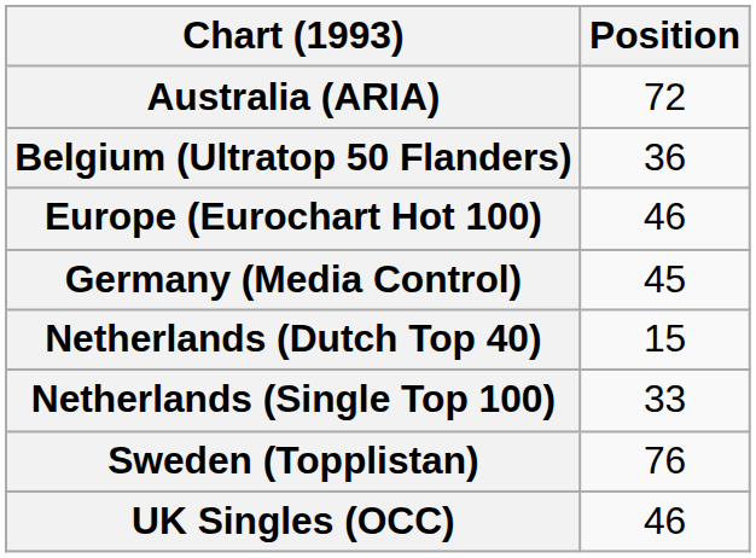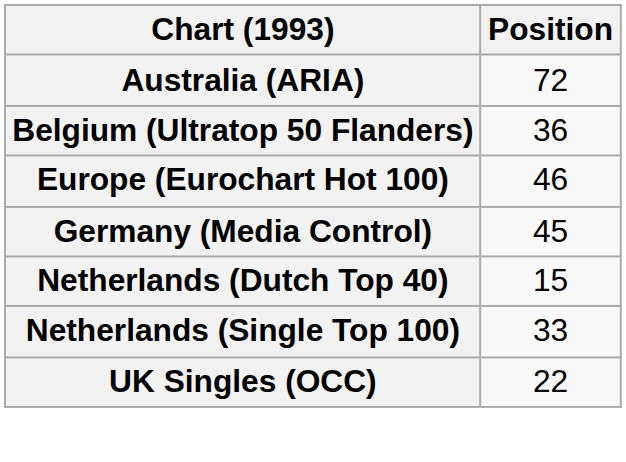 <table class="wikitable sortable plainrowheaders" style="text-align:center">
 <tr>
 <th scope="col">Chart (1993)</th>
 <th scope="col">Position</th>
 </tr>
 <tr>
 <th scope="row">Australia (ARIA)</th>
 <td>72</td>
 </tr>
 <tr>
 <th scope="row">Belgium (Ultratop 50 Flanders)</th>
 <td>36</td>
 </tr>
 <tr>
 <th scope="row">Europe (Eurochart Hot 100)</th>
 <td>46</td>
 </tr>
 <tr>
 <th scope="row">Germany (Media Control)</th>
 <td>45</td>
 </tr>
 <tr>
 <th scope="row">Netherlands (Dutch Top 40)</th>
 <td>15</td>
 </tr>
 <tr>
 <th scope="row">Netherlands (Single Top 100)</th>
 <td>33</td>
 </tr>
 <tr>
-<th scope="row">Sweden (Topplistan)</th>
-<td>76</td>
-</tr>
-<tr>
 <th scope="row">UK Singles (OCC)</th>
-<td>46</td>
+<td>22</td>
 </tr>
 </table>
